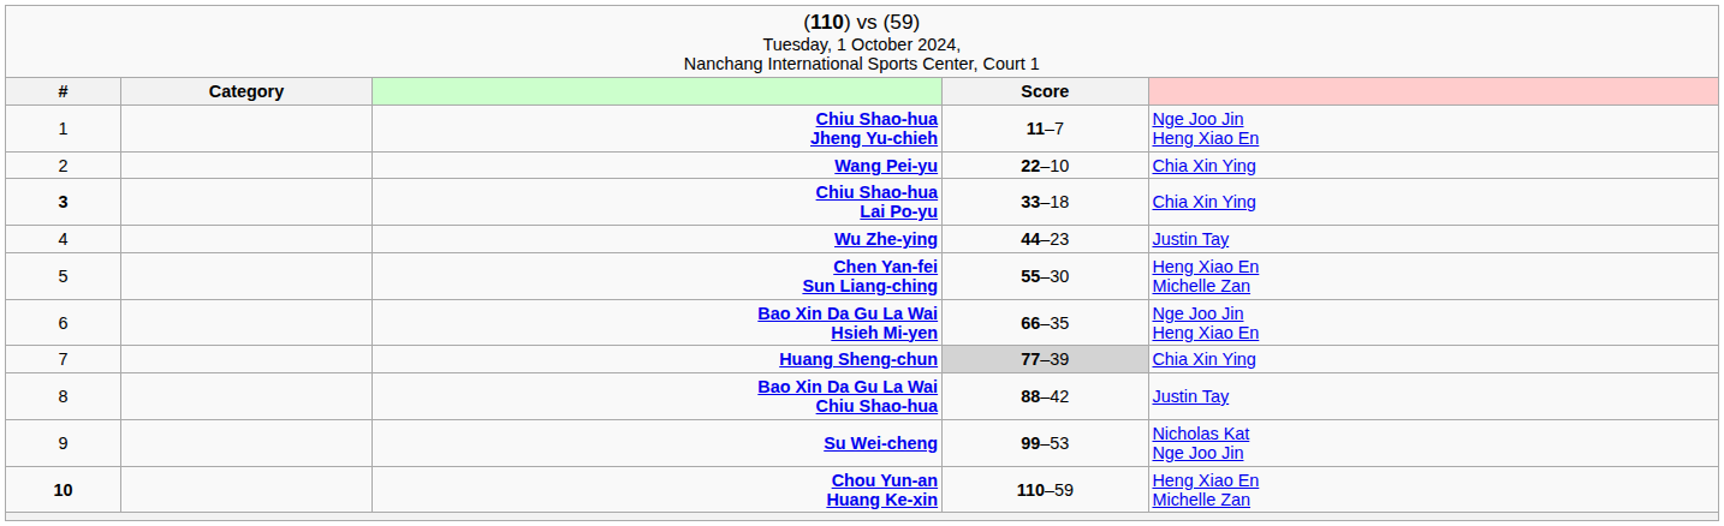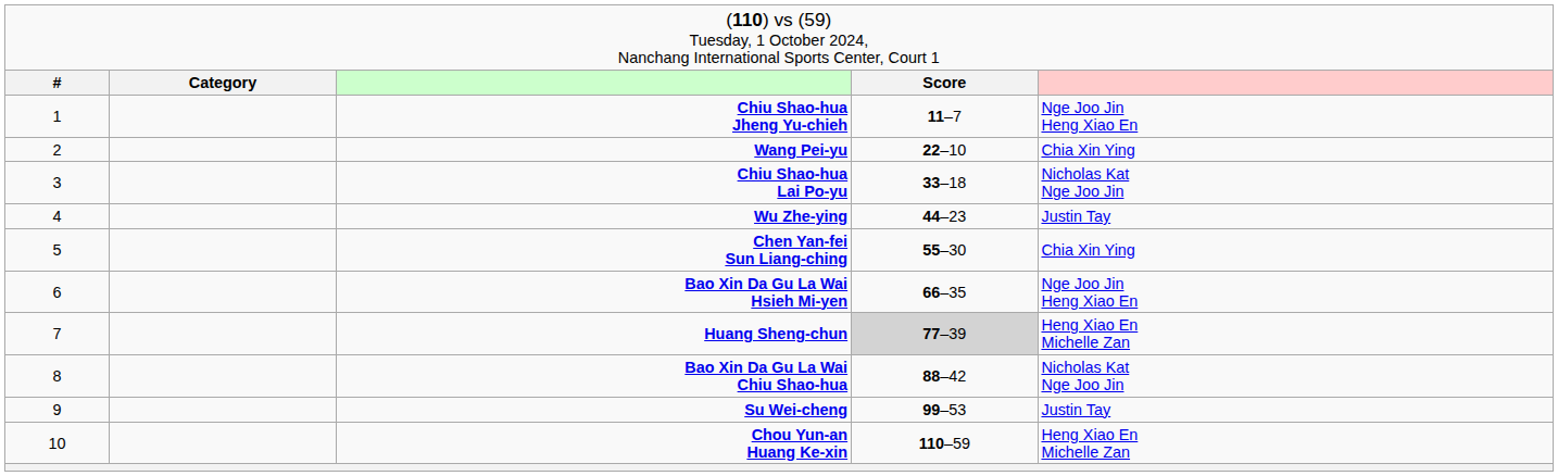 <table class="wikitable mw-collapsible mw-collapsed" style="font-size:90%; text-align:center" width="90%">
 <tr>
 <td colspan="5"><big>(<strong>110</strong>) <strong></strong> vs  (59)</big><br>Tuesday, 1 October 2024, <br>Nanchang International Sports Center, Court 1</td>
 </tr>
 <tr>
 <th width="25">#</th>
 <th width="50">Category</th>
 <th style="background-color:#CCFFCC" width="150"></th>
 <th width="50">Score<br></th>
 <th style="background-color:#FFCCCC" width="150"></th>
 </tr>
 <tr>
 <td>1</td>
 <td></td>
 <td align="right"><strong><a href='#'>Chiu Shao-hua</a> <br><a href='#'>Jheng Yu-chieh</a> </strong></td>
 <td><strong>11</strong>–7<br></td>
 <td align="left"> <a href='#'>Nge Joo Jin</a><br> <a href='#'>Heng Xiao En</a></td>
 </tr>
 <tr>
 <td>2</td>
 <td></td>
 <td align="right"><strong><a href='#'>Wang Pei-yu</a> </strong></td>
 <td><strong>22</strong>–10<br></td>
 <td align="left"> <a href='#'>Chia Xin Ying</a></td>
 </tr>
 <tr>
-<td><strong>3</strong></td>
+<td>3</td>
 <td></td>
 <td align="right"><strong><a href='#'>Chiu Shao-hua</a> <br><a href='#'>Lai Po-yu</a> </strong></td>
 <td><strong>33</strong>–18<br></td>
-<td align="left"> <a href='#'>Chia Xin Ying</a></td>
+<td align="left"> <a href='#'>Nicholas Kat</a><br> <a href='#'>Nge Joo Jin</a></td>
 </tr>
 <tr>
 <td>4</td>
 <td></td>
 <td align="right"><strong><a href='#'>Wu Zhe-ying</a> </strong></td>
 <td><strong>44</strong>–23<br></td>
 <td align="left"> <a href='#'>Justin Tay</a></td>
 </tr>
 <tr>
 <td>5</td>
 <td></td>
 <td align="right"><strong><a href='#'>Chen Yan-fei</a> <br><a href='#'>Sun Liang-ching</a> </strong></td>
 <td><strong>55</strong>–30<br></td>
-<td align="left"> <a href='#'>Heng Xiao En</a><br> <a href='#'>Michelle Zan</a></td>
+<td align="left"> <a href='#'>Chia Xin Ying</a></td>
 </tr>
 <tr>
 <td>6</td>
 <td></td>
 <td align="right"><strong><a href='#'>Bao Xin Da Gu La Wai</a> <br><a href='#'>Hsieh Mi-yen</a></strong> </td>
 <td><strong>66</strong>–35<br></td>
 <td align="left"> <a href='#'>Nge Joo Jin</a><br> <a href='#'>Heng Xiao En</a></td>
 </tr>
 <tr>
 <td>7</td>
 <td></td>
 <td align="right"><strong><a href='#'>Huang Sheng-chun</a> </strong></td>
 <td style="background: lightgrey;"><strong>77</strong>–39<br></td>
-<td align="left"> <a href='#'>Chia Xin Ying</a></td>
+<td align="left"> <a href='#'>Heng Xiao En</a><br> <a href='#'>Michelle Zan</a></td>
 </tr>
 <tr>
 <td>8</td>
 <td></td>
 <td align="right"><strong><a href='#'>Bao Xin Da Gu La Wai</a> <br><a href='#'>Chiu Shao-hua</a> </strong></td>
 <td><strong>88</strong>–42<br></td>
-<td align="left"> <a href='#'>Justin Tay</a></td>
+<td align="left"> <a href='#'>Nicholas Kat</a><br> <a href='#'>Nge Joo Jin</a></td>
 </tr>
 <tr>
 <td>9</td>
 <td></td>
 <td align="right"><strong><a href='#'>Su Wei-cheng</a> </strong></td>
 <td><strong>99</strong>–53<br></td>
-<td align="left"> <a href='#'>Nicholas Kat</a><br> <a href='#'>Nge Joo Jin</a></td>
+<td align="left"> <a href='#'>Justin Tay</a></td>
 </tr>
 <tr>
-<td><strong>10</strong></td>
+<td>10</td>
 <td></td>
 <td align="right"><strong><a href='#'>Chou Yun-an</a> <br><a href='#'>Huang Ke-xin</a> </strong></td>
 <td><strong>110</strong>–59<br></td>
 <td align="left"> <a href='#'>Heng Xiao En</a><br> <a href='#'>Michelle Zan</a></td>
 </tr>
 <tr>
 <th colspan="5"></th>
 </tr>
 </table>
